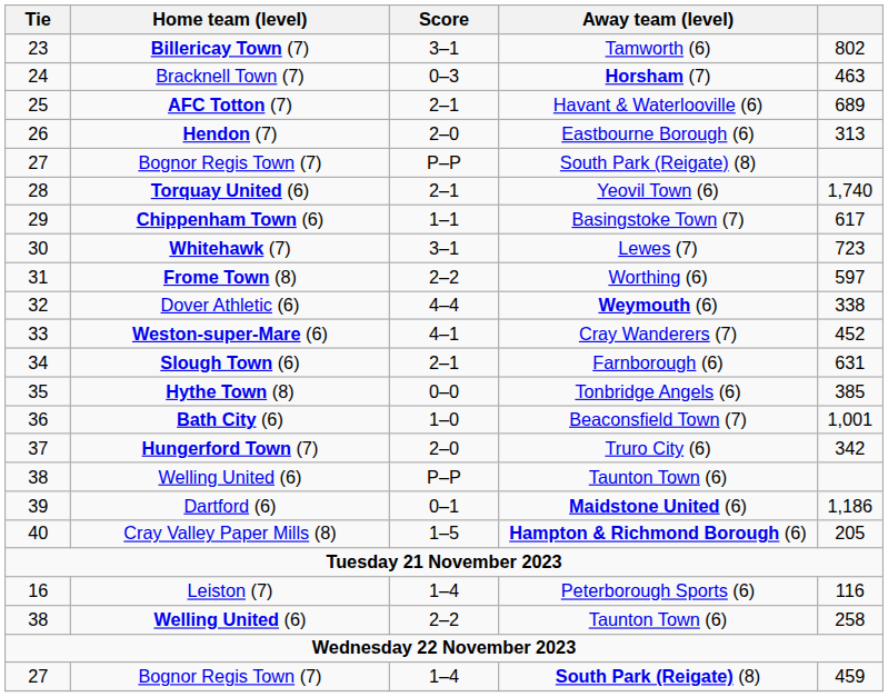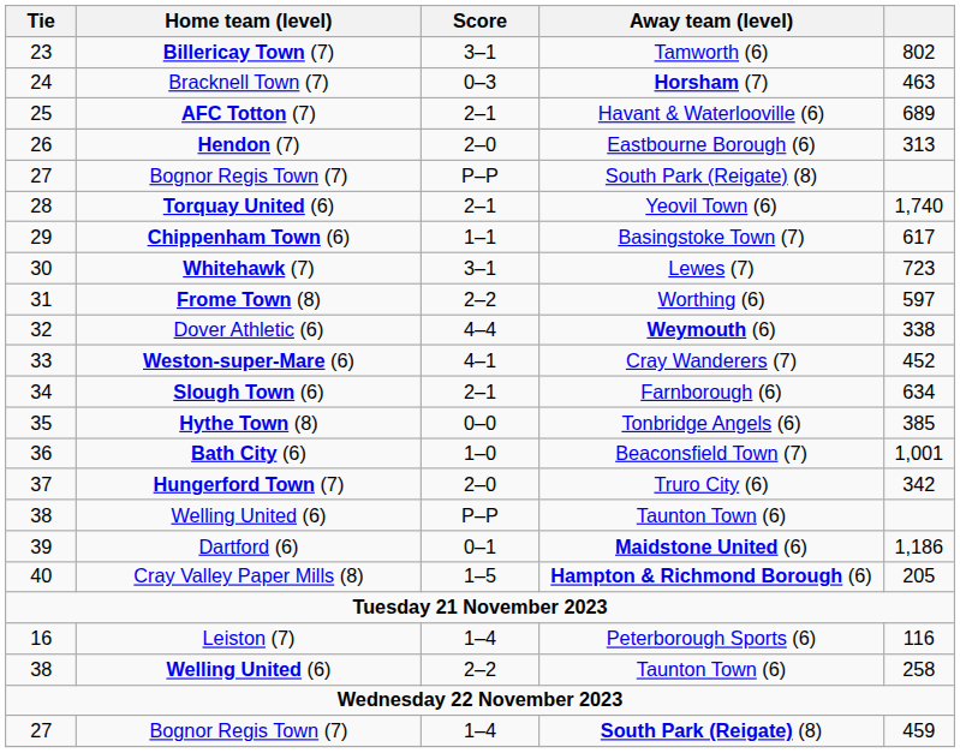 <table class="wikitable" style="width:700px;text-align:center;font-size:90%">
 <tr>
 <th scope="col" style="width: 7.50%">Tie</th>
 <th scope="col" style="width:36.25%">Home team (level)</th>
 <th scope="col" style="width:12.50%">Score</th>
 <th scope="col" style="width:36.25%">Away team (level)</th>
 <th scope="col" style="width: 7.50%"></th>
 </tr>
 <tr>
 <td>23</td>
 <td><strong><a href='#'>Billericay Town</a></strong> (7)</td>
 <td>3–1</td>
 <td><a href='#'>Tamworth</a> (6)</td>
 <td>802</td>
 </tr>
 <tr>
 <td>24</td>
 <td><a href='#'>Bracknell Town</a> (7)</td>
 <td>0–3</td>
 <td><strong><a href='#'>Horsham</a></strong> (7)</td>
 <td>463</td>
 </tr>
 <tr>
 <td>25</td>
 <td><strong><a href='#'>AFC Totton</a></strong> (7)</td>
 <td>2–1</td>
 <td><a href='#'>Havant & Waterlooville</a> (6)</td>
 <td>689</td>
 </tr>
 <tr>
 <td>26</td>
 <td><strong><a href='#'>Hendon</a></strong> (7)</td>
 <td>2–0</td>
 <td><a href='#'>Eastbourne Borough</a> (6)</td>
 <td>313</td>
 </tr>
 <tr>
 <td>27</td>
 <td><a href='#'>Bognor Regis Town</a> (7)</td>
 <td>P–P</td>
 <td><a href='#'>South Park (Reigate)</a> (8)</td>
 <td></td>
 </tr>
 <tr>
 <td>28</td>
 <td><strong><a href='#'>Torquay United</a></strong> (6)</td>
 <td>2–1</td>
 <td><a href='#'>Yeovil Town</a> (6)</td>
 <td>1,740</td>
 </tr>
 <tr>
 <td>29</td>
 <td><strong><a href='#'>Chippenham Town</a></strong> (6)</td>
 <td>1–1 </td>
 <td><a href='#'>Basingstoke Town</a> (7)</td>
 <td>617</td>
 </tr>
 <tr>
 <td>30</td>
 <td><strong><a href='#'>Whitehawk</a></strong> (7)</td>
 <td>3–1</td>
 <td><a href='#'>Lewes</a> (7)</td>
 <td>723</td>
 </tr>
 <tr>
 <td>31</td>
 <td><strong><a href='#'>Frome Town</a></strong> (8)</td>
 <td>2–2 </td>
 <td><a href='#'>Worthing</a> (6)</td>
 <td>597</td>
 </tr>
 <tr>
 <td>32</td>
 <td><a href='#'>Dover Athletic</a> (6)</td>
 <td>4–4 </td>
 <td><strong><a href='#'>Weymouth</a></strong> (6)</td>
 <td>338</td>
 </tr>
 <tr>
 <td>33</td>
 <td><strong><a href='#'>Weston-super-Mare</a></strong> (6)</td>
 <td>4–1</td>
 <td><a href='#'>Cray Wanderers</a> (7)</td>
 <td>452</td>
 </tr>
 <tr>
 <td>34</td>
 <td><strong><a href='#'>Slough Town</a></strong> (6)</td>
 <td>2–1</td>
 <td><a href='#'>Farnborough</a> (6)</td>
-<td>631</td>
+<td>634</td>
 </tr>
 <tr>
 <td>35</td>
 <td><strong><a href='#'>Hythe Town</a></strong> (8)</td>
 <td>0–0 </td>
 <td><a href='#'>Tonbridge Angels</a> (6)</td>
 <td>385</td>
 </tr>
 <tr>
 <td>36</td>
 <td><strong><a href='#'>Bath City</a></strong> (6)</td>
 <td>1–0</td>
 <td><a href='#'>Beaconsfield Town</a> (7)</td>
 <td>1,001</td>
 </tr>
 <tr>
 <td>37</td>
 <td><strong><a href='#'>Hungerford Town</a></strong> (7)</td>
 <td>2–0</td>
 <td><a href='#'>Truro City</a> (6)</td>
 <td>342</td>
 </tr>
 <tr>
 <td>38</td>
 <td><a href='#'>Welling United</a> (6)</td>
 <td>P–P</td>
 <td><a href='#'>Taunton Town</a> (6)</td>
 <td></td>
 </tr>
 <tr>
 <td>39</td>
 <td><a href='#'>Dartford</a> (6)</td>
 <td>0–1</td>
 <td><strong><a href='#'>Maidstone United</a></strong> (6)</td>
 <td>1,186</td>
 </tr>
 <tr>
 <td>40</td>
 <td><a href='#'>Cray Valley Paper Mills</a> (8)</td>
 <td>1–5</td>
 <td><strong><a href='#'>Hampton & Richmond Borough</a></strong> (6)</td>
 <td>205</td>
 </tr>
 <tr>
 <td colspan="5"><strong>Tuesday 21 November 2023</strong></td>
 </tr>
 <tr>
 <td>16</td>
 <td><a href='#'>Leiston</a> (7)</td>
 <td>1–4</td>
 <td><a href='#'>Peterborough Sports</a> (6)</td>
 <td>116</td>
 </tr>
 <tr>
 <td>38</td>
 <td><strong><a href='#'>Welling United</a></strong> (6)</td>
 <td>2–2 </td>
 <td><a href='#'>Taunton Town</a> (6)</td>
 <td>258</td>
 </tr>
 <tr>
 <td colspan="5"><strong>Wednesday 22 November 2023</strong></td>
 </tr>
 <tr>
 <td>27</td>
 <td><a href='#'>Bognor Regis Town</a> (7)</td>
 <td>1–4</td>
 <td><strong><a href='#'>South Park (Reigate)</a></strong> (8)</td>
 <td>459</td>
 </tr>
 <tr>
 </tr>
 </table>
